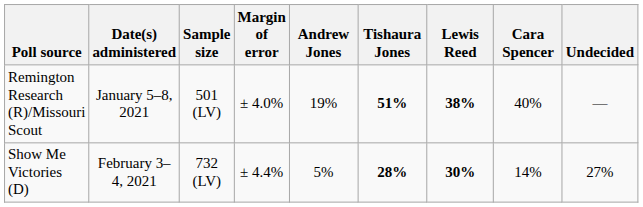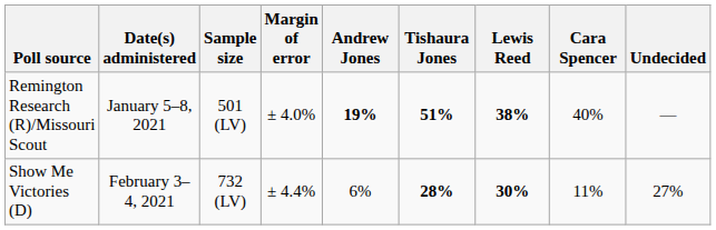 <table class="wikitable" style="font-size:90%;text-align:center;">
 <tr valign=bottom>
 <th>Poll source</th>
 <th>Date(s)<br>administered</th>
 <th>Sample<br>size</th>
 <th>Margin<br>of error</th>
 <th style="width:60px;">Andrew<br>Jones</th>
 <th style="width:60px;">Tishaura<br>Jones</th>
 <th style="width:60px;">Lewis<br>Reed</th>
 <th style="width:60px;">Cara<br>Spencer</th>
 <th>Undecided</th>
 </tr>
 <tr>
 <td style="text-align:left;">Remington Research (R)/Missouri Scout </td>
 <td>January 5–8, 2021</td>
 <td>501 (LV)</td>
 <td>± 4.0%</td>
-<td>19%</td>
+<td><strong>19%</strong></td>
 <td><strong>51%</strong></td>
 <td><strong>38%</strong></td>
 <td>40%</td>
 <td>—</td>
 </tr>
 <tr>
 <td style="text-align:left;">Show Me Victories (D)</td>
 <td>February 3–4, 2021</td>
 <td>732 (LV)</td>
 <td>± 4.4%</td>
-<td>5%</td>
+<td>6%</td>
 <td><strong>28%</strong></td>
 <td><strong>30%</strong></td>
-<td>14%</td>
+<td>11%</td>
 <td>27%</td>
 </tr>
 </table>
